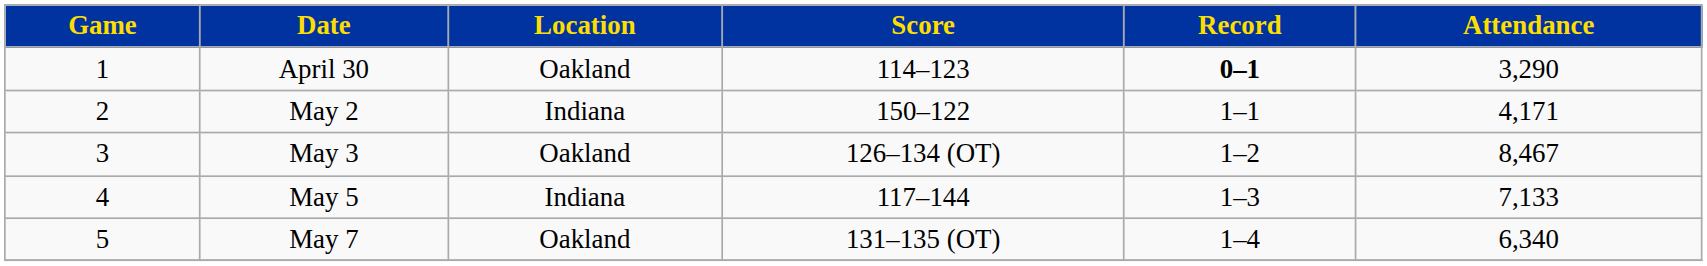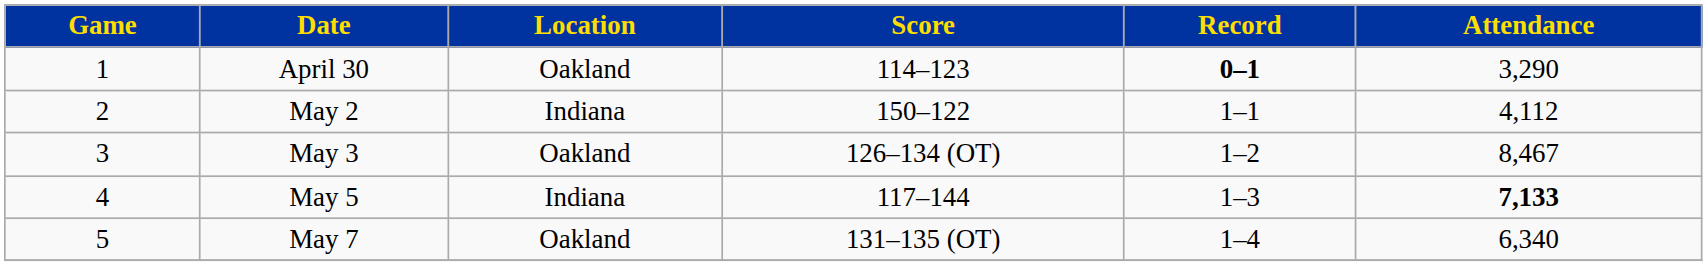 <table class="wikitable" width="80%">
 <tr align="center"  style="background:#0032A0;color:#FEDD00;">
 <td><strong>Game</strong></td>
 <td><strong>Date</strong></td>
 <td><strong>Location</strong></td>
 <td><strong>Score</strong></td>
 <td><strong>Record</strong></td>
 <td><strong>Attendance</strong></td>
 </tr>
 <tr align="center" bgcolor="">
 <td>1</td>
 <td>April 30</td>
 <td>Oakland</td>
 <td>114–123</td>
 <td><strong>0–1</strong></td>
 <td>3,290</td>
 </tr>
 <tr align="center" bgcolor="">
 <td>2</td>
 <td>May 2</td>
 <td>Indiana</td>
 <td>150–122</td>
 <td>1–1</td>
-<td>4,171</td>
+<td>4,112</td>
 </tr>
 <tr align="center" bgcolor="">
 <td>3</td>
 <td>May 3</td>
 <td>Oakland</td>
 <td>126–134 (OT)</td>
 <td>1–2</td>
 <td>8,467</td>
 </tr>
 <tr align="center" bgcolor="">
 <td>4</td>
 <td>May 5</td>
 <td>Indiana</td>
 <td>117–144</td>
 <td>1–3</td>
-<td>7,133</td>
+<td><strong>7,133</strong></td>
 </tr>
 <tr align="center" bgcolor="">
 <td>5</td>
 <td>May 7</td>
 <td>Oakland</td>
 <td>131–135 (OT)</td>
 <td>1–4</td>
 <td>6,340</td>
 </tr>
 <tr align="center" bgcolor="">
 </tr>
 </table>
